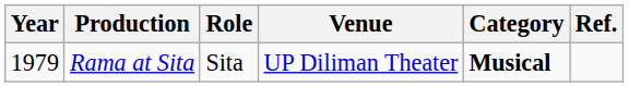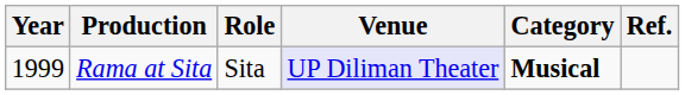 <table class="wikitable">
 <tr>
 <th>Year</th>
 <th>Production</th>
 <th>Role</th>
 <th>Venue</th>
 <th>Category</th>
 <th>Ref.</th>
 </tr>
 <tr>
-<td>1979</td>
+<td>1999</td>
 <td><em><a href='#'>Rama at Sita</a></em></td>
 <td>Sita</td>
-<td><a href='#'>UP Diliman Theater</a></td>
+<td style="background: lavender;"><a href='#'>UP Diliman Theater</a></td>
 <td><strong>Musical</strong></td>
 <td></td>
 </tr>
 </table>
